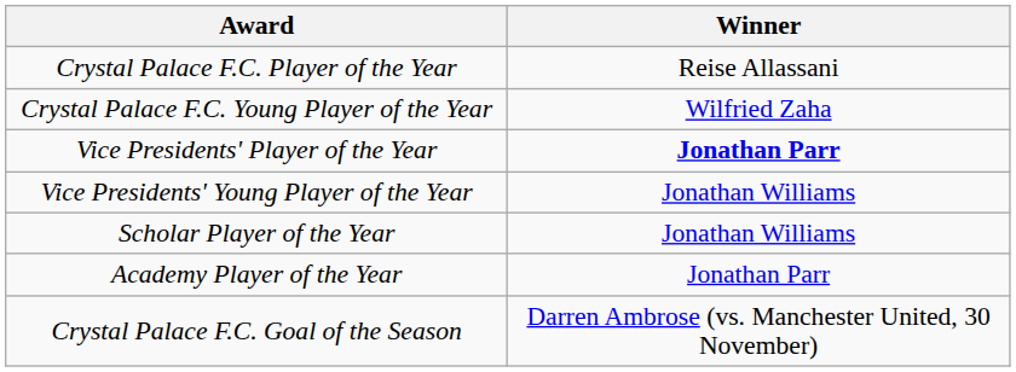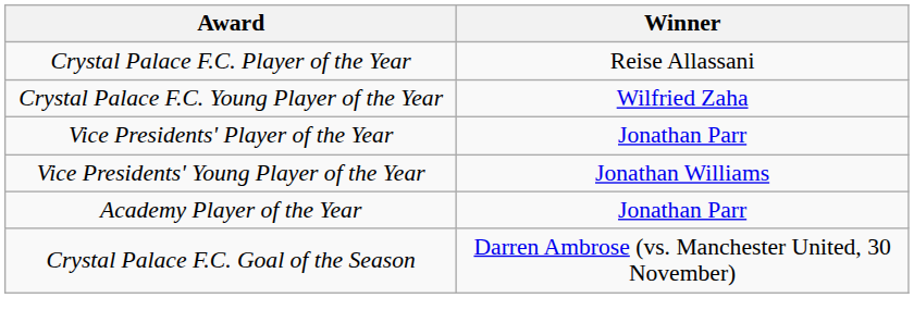 <table class="wikitable" style="text-align: center">
 <tr>
 <th width="300"><strong>Award</strong></th>
 <th width="300"><strong>Winner</strong></th>
 </tr>
 <tr>
 <td><em>Crystal Palace F.C. Player of the Year</em></td>
 <td>Reise Allassani</td>
 </tr>
 <tr>
 <td><em>Crystal Palace F.C. Young Player of the Year</em></td>
 <td><a href='#'>Wilfried Zaha</a></td>
 </tr>
 <tr>
 <td><em>Vice Presidents' Player of the Year</em></td>
-<td><strong><a href='#'>Jonathan Parr</a></strong></td>
+<td><a href='#'>Jonathan Parr</a></td>
 </tr>
 <tr>
 <td><em>Vice Presidents' Young Player of the Year</em></td>
-<td><a href='#'>Jonathan Williams</a></td>
-</tr>
-<tr>
-<td><em>Scholar Player of the Year</em></td>
 <td><a href='#'>Jonathan Williams</a></td>
 </tr>
 <tr>
 <td><em>Academy Player of the Year</em></td>
 <td><a href='#'>Jonathan Parr</a></td>
 </tr>
 <tr>
 <td><em>Crystal Palace F.C. Goal of the Season</em></td>
 <td><a href='#'>Darren Ambrose</a> (vs. Manchester United, 30 November)</td>
 </tr>
 </table>
